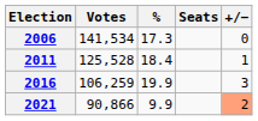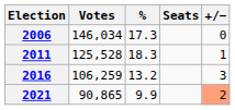 <table class="wikitable" style="font-size:97%; text-align:right;">
 <tr>
 <th>Election</th>
 <th>Votes</th>
 <th>%</th>
 <th>Seats</th>
 <th>+/−</th>
 </tr>
 <tr>
 <th><strong><a href='#'>2006</a></strong></th>
-<td>141,534</td>
+<td>146,034</td>
 <td>17.3</td>
 <td></td>
 <td> 0</td>
 </tr>
 <tr>
 <th><strong><a href='#'>2011</a></strong></th>
 <td>125,528</td>
-<td>18.4</td>
+<td>18.3</td>
 <td></td>
 <td> 1</td>
 </tr>
 <tr>
 <th><strong><a href='#'>2016</a></strong></th>
 <td>106,259</td>
-<td>19.9</td>
+<td>13.2</td>
 <td></td>
 <td> 3</td>
 </tr>
 <tr>
 <th><strong><a href='#'>2021</a></strong></th>
-<td>90,866</td>
+<td>90,865</td>
 <td>9.9</td>
 <td></td>
 <td style="background: lightsalmon;"> 2</td>
 </tr>
 </table>
